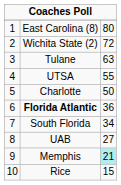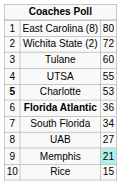 <table class="wikitable">
 <tr style="text-align:center;">
 <td colspan="3"><strong>Coaches Poll</strong></td>
 </tr>
 <tr style="text-align:center;">
 </tr>
 <tr style="text-align:center;">
 <td>1</td>
 <td>East Carolina (8)</td>
 <td>80</td>
 </tr>
 <tr style="text-align:center;">
 <td>2</td>
 <td>Wichita State (2)</td>
 <td>72</td>
 </tr>
 <tr style="text-align:center;">
 <td>3</td>
 <td>Tulane</td>
-<td>63</td>
+<td>60</td>
 </tr>
 <tr style="text-align:center;">
 <td>4</td>
 <td>UTSA</td>
 <td>55</td>
 </tr>
 <tr style="text-align:center;">
-<td>5</td>
+<td><strong>5</strong></td>
 <td>Charlotte</td>
-<td>50</td>
+<td>53</td>
 </tr>
 <tr style="text-align:center;">
 <td>6</td>
 <td><strong>Florida Atlantic</strong></td>
 <td>36</td>
 </tr>
 <tr style="text-align:center;">
 <td>7</td>
 <td>South Florida</td>
 <td>34</td>
 </tr>
 <tr style="text-align:center;">
 <td>8</td>
 <td>UAB</td>
 <td>27</td>
 </tr>
 <tr style="text-align:center;">
 <td>9</td>
 <td>Memphis</td>
 <td style="background: paleturquoise;">21</td>
 </tr>
 <tr style="text-align:center;">
 <td>10</td>
 <td>Rice</td>
 <td>15</td>
 </tr>
 </table>
